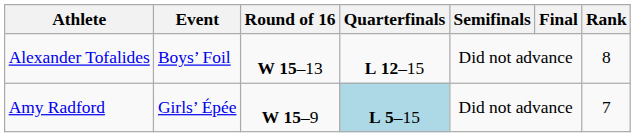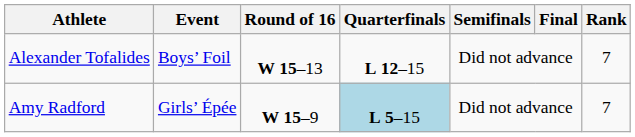 <table class="wikitable" border="1" style="font-size:90%">
 <tr>
 <th>Athlete</th>
 <th>Event</th>
 <th>Round of 16</th>
 <th>Quarterfinals</th>
 <th>Semifinals</th>
 <th>Final</th>
 <th>Rank</th>
 </tr>
 <tr>
 <td><a href='#'>Alexander Tofalides</a></td>
 <td><a href='#'>Boys’ Foil</a></td>
 <td align=center><br> <strong>W</strong> <strong>15</strong>–13</td>
 <td align=center><br> <strong>L</strong> <strong>12</strong>–15</td>
 <td align=center colspan=2>Did not advance</td>
-<td align=center>8</td>
+<td align=center>7</td>
 </tr>
 <tr>
 <td><a href='#'>Amy Radford</a></td>
 <td><a href='#'>Girls’ Épée</a></td>
 <td align=center><br> <strong>W</strong> <strong>15</strong>–9</td>
 <td align=center style="background: lightblue;"><br> <strong>L</strong> <strong>5</strong>–15</td>
 <td align=center colspan=2>Did not advance</td>
 <td align=center>7</td>
 </tr>
 </table>
